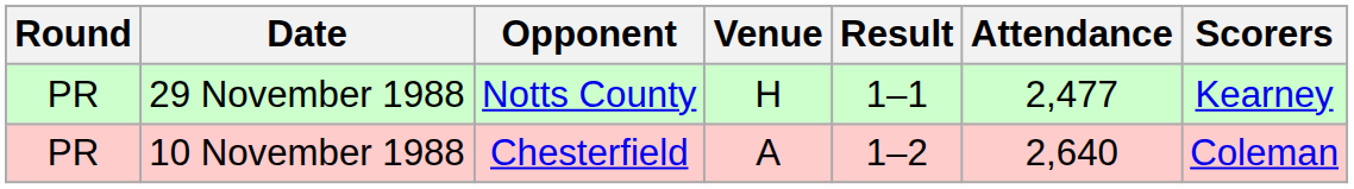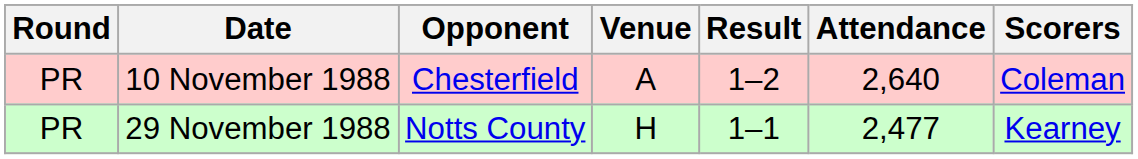 <table class="wikitable" style="font-size:100%; text-align:center">
 <tr>
 <th>Round</th>
 <th>Date</th>
 <th>Opponent</th>
 <th>Venue</th>
 <th>Result</th>
 <th>Attendance</th>
 <th>Scorers</th>
 </tr>
+<tr style="background-color: #FFCCCC;">
+<td>PR</td>
+<td>10 November 1988</td>
+<td><a href='#'>Chesterfield</a></td>
+<td>A</td>
+<td>1–2</td>
+<td>2,640</td>
+<td><a href='#'>Coleman</a></td>
+</tr>
 <tr style="background-color: #CCFFCC;">
 <td>PR</td>
 <td>29 November 1988</td>
 <td><a href='#'>Notts County</a></td>
 <td>H</td>
 <td>1–1</td>
 <td>2,477</td>
 <td><a href='#'>Kearney</a></td>
 </tr>
-<tr style="background-color: #FFCCCC;">
-<td>PR</td>
-<td>10 November 1988</td>
-<td><a href='#'>Chesterfield</a></td>
-<td>A</td>
-<td>1–2</td>
-<td>2,640</td>
-<td><a href='#'>Coleman</a></td>
-</tr>
 </table>
